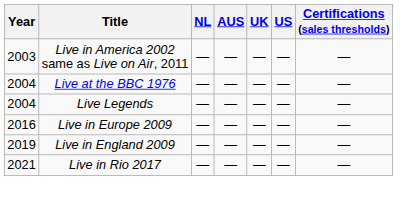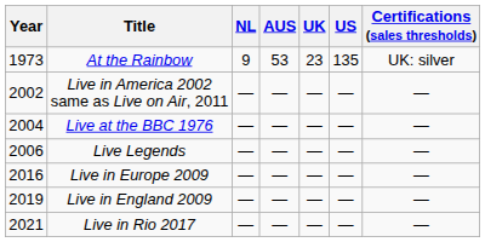 <table class="wikitable">
 <tr>
 <th>Year</th>
 <th>Title</th>
 <th><a href='#'>NL</a><br></th>
 <th><a href='#'>AUS</a><br></th>
 <th><a href='#'>UK</a><br></th>
 <th><a href='#'>US</a><br></th>
 <th><a href='#'>Certifications</a><br><small>(<a href='#'>sales thresholds</a>)</small></th>
 </tr>
 <tr>
-<td style="text-align:center;">2003</td>
+<td style="text-align:center;">1973</td>
+<td style="text-align:center;"><em><a href='#'>At the Rainbow</a></em></td>
+<td style="text-align:center;">9</td>
+<td style="text-align:center;">53</td>
+<td style="text-align:center;">23</td>
+<td style="text-align:center;">135</td>
+<td style="text-align:center;">UK: silver</td>
+</tr>
+<tr>
+<td style="text-align:center;">2002</td>
 <td style="text-align:center;"><em>Live in America 2002</em><br>same as <em>Live on Air</em>, 2011</td>
 <td style="text-align:center;">—</td>
 <td style="text-align:center;">—</td>
 <td style="text-align:center;">—</td>
 <td style="text-align:center;">—</td>
 <td style="text-align:center;">—</td>
 </tr>
 <tr>
 <td style="text-align:center;">2004</td>
 <td style="text-align:center;"><em><a href='#'>Live at the BBC 1976</a></em></td>
 <td style="text-align:center;">—</td>
 <td style="text-align:center;">—</td>
 <td style="text-align:center;">—</td>
 <td style="text-align:center;">—</td>
 <td style="text-align:center;">—</td>
 </tr>
 <tr>
-<td style="text-align:center;">2004</td>
+<td style="text-align:center;">2006</td>
 <td style="text-align:center;"><em>Live Legends</em></td>
 <td style="text-align:center;">—</td>
 <td style="text-align:center;">—</td>
 <td style="text-align:center;">—</td>
 <td style="text-align:center;">—</td>
 <td style="text-align:center;">—</td>
 </tr>
 <tr>
 <td style="text-align:center;">2016</td>
 <td style="text-align:center;"><em>Live in Europe 2009</em></td>
 <td style="text-align:center;">—</td>
 <td style="text-align:center;">—</td>
 <td style="text-align:center;">—</td>
 <td style="text-align:center;">—</td>
 <td style="text-align:center;">—</td>
 </tr>
 <tr>
 <td style="text-align:center;">2019</td>
 <td style="text-align:center;"><em>Live in England 2009</em></td>
 <td style="text-align:center;">—</td>
 <td style="text-align:center;">—</td>
 <td style="text-align:center;">—</td>
 <td style="text-align:center;">—</td>
 <td style="text-align:center;">—</td>
 </tr>
 <tr>
 <td style="text-align:center;">2021</td>
 <td style="text-align:center;"><em>Live in Rio 2017</em></td>
 <td style="text-align:center;">—</td>
 <td style="text-align:center;">—</td>
 <td style="text-align:center;">—</td>
 <td style="text-align:center;">—</td>
 <td style="text-align:center;">—</td>
 </tr>
 </table>
